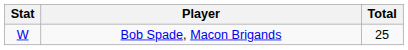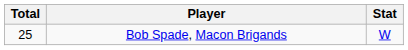 <table class="wikitable" width="40%" style="text-align:center;">
 <tr>
+<th width="5%">Total</th>
+<th width="60%">Player</th>
 <th width="5%">Stat</th>
-<th width="60%">Player</th>
-<th width="5%">Total</th>
 </tr>
 <tr>
+<td>25</td>
+<td><a href='#'>Bob Spade</a>, <a href='#'>Macon Brigands</a></td>
 <td><a href='#'>W</a></td>
-<td><a href='#'>Bob Spade</a>, <a href='#'>Macon Brigands</a></td>
-<td>25</td>
 </tr>
 </table>
